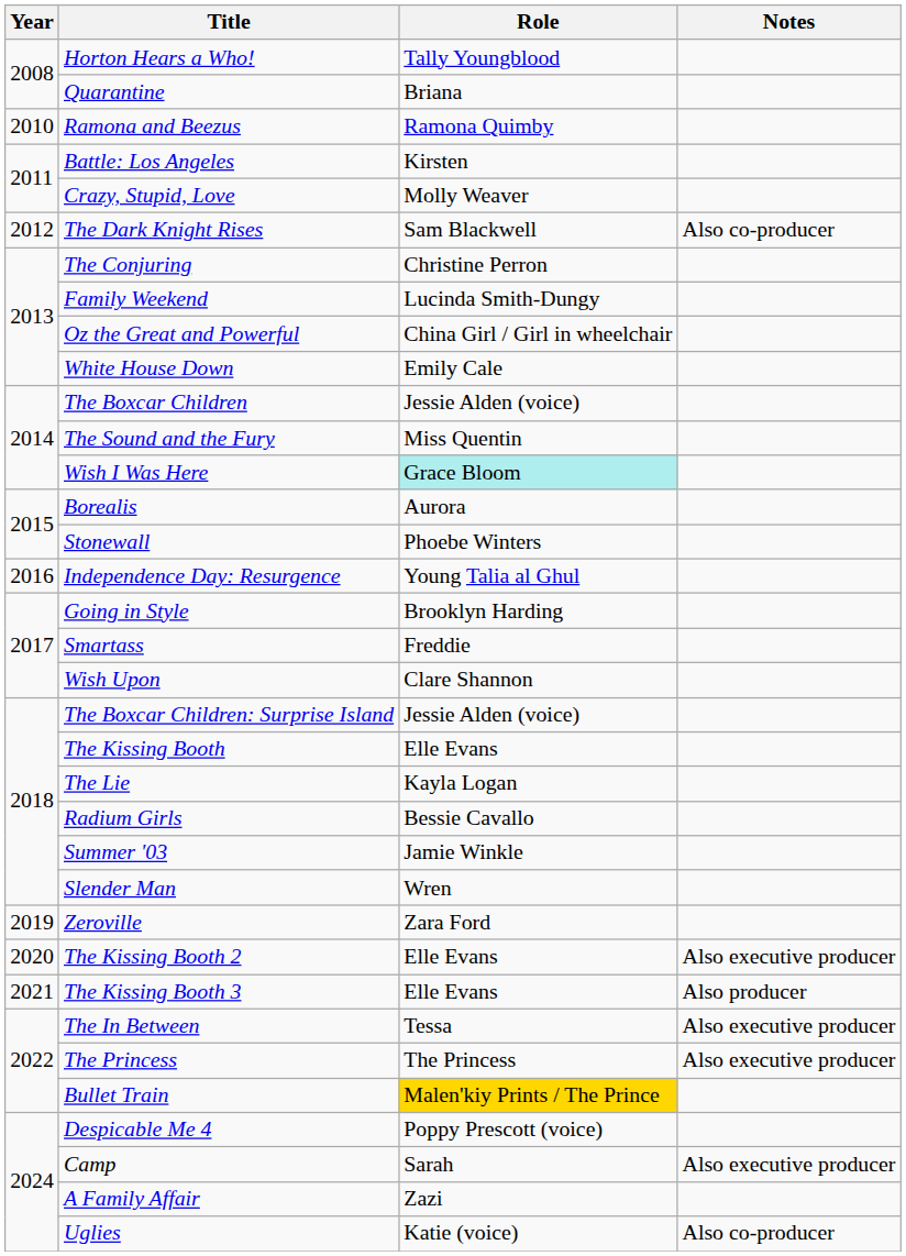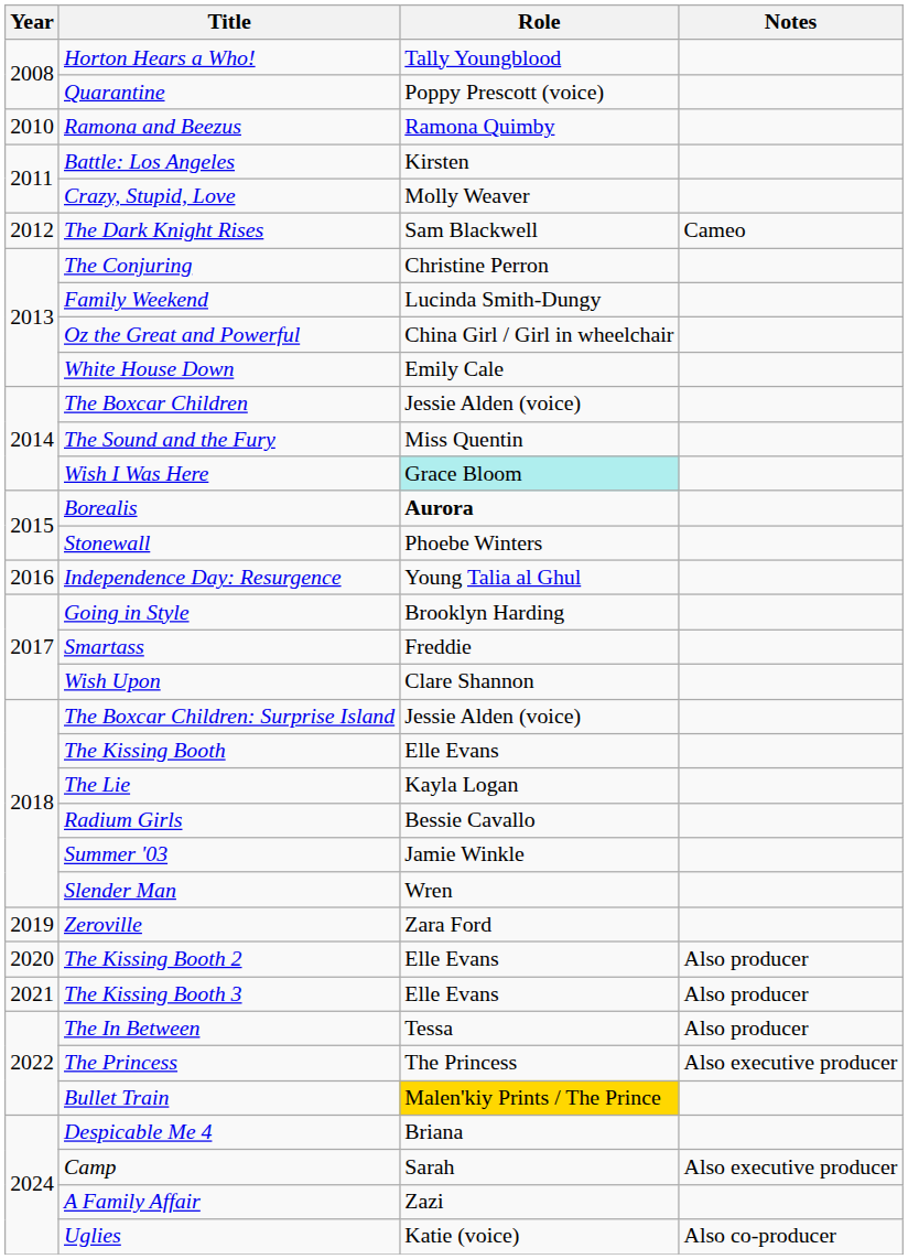 <table class="wikitable sortable">
 <tr>
 <th>Year</th>
 <th>Title</th>
 <th>Role</th>
 <th class="unsortable">Notes</th>
 </tr>
 <tr>
 <td rowspan="2">2008</td>
 <td><em><a href='#'>Horton Hears a Who!</a></em></td>
 <td><a href='#'>Tally Youngblood</a></td>
 <td></td>
 </tr>
 <tr>
 <td><em><a href='#'>Quarantine</a></em></td>
-<td>Briana</td>
+<td>Poppy Prescott (voice)</td>
 <td></td>
 </tr>
 <tr>
 <td>2010</td>
 <td><em><a href='#'>Ramona and Beezus</a></em></td>
 <td><a href='#'>Ramona Quimby</a></td>
 <td></td>
 </tr>
 <tr>
 <td rowspan="2">2011</td>
 <td><em><a href='#'>Battle: Los Angeles</a></em></td>
 <td>Kirsten</td>
 <td></td>
 </tr>
 <tr>
 <td><em><a href='#'>Crazy, Stupid, Love</a></em></td>
 <td>Molly Weaver</td>
 <td></td>
 </tr>
 <tr>
 <td>2012</td>
 <td data-sort-value="Dark Knight Rises, The"><em><a href='#'>The Dark Knight Rises</a></em></td>
 <td>Sam Blackwell</td>
-<td>Also co-producer</td>
+<td>Cameo</td>
 </tr>
 <tr>
 <td rowspan="4">2013</td>
 <td data-sort-value="Conjuring, The"><em><a href='#'>The Conjuring</a></em></td>
 <td>Christine Perron</td>
 <td></td>
 </tr>
 <tr>
 <td><em><a href='#'>Family Weekend</a></em></td>
 <td>Lucinda Smith-Dungy</td>
 <td></td>
 </tr>
 <tr>
 <td><em><a href='#'>Oz the Great and Powerful</a></em></td>
 <td>China Girl / Girl in wheelchair</td>
 <td></td>
 </tr>
 <tr>
 <td><em><a href='#'>White House Down</a></em></td>
 <td>Emily Cale</td>
 <td></td>
 </tr>
 <tr>
 <td rowspan="3">2014</td>
 <td data-sort-value="Boxcar Children, The"><em><a href='#'>The Boxcar Children</a></em></td>
 <td>Jessie Alden (voice)</td>
 <td></td>
 </tr>
 <tr>
 <td data-sort-value="Sound and the Fury, The"><em><a href='#'>The Sound and the Fury</a></em></td>
 <td>Miss Quentin</td>
 <td></td>
 </tr>
 <tr>
 <td><em><a href='#'>Wish I Was Here</a></em></td>
 <td style="background: paleturquoise;">Grace Bloom</td>
 <td></td>
 </tr>
 <tr>
 <td rowspan="2">2015</td>
 <td><em><a href='#'>Borealis</a></em></td>
-<td>Aurora</td>
+<td><strong>Aurora</strong></td>
 <td></td>
 </tr>
 <tr>
 <td><em><a href='#'>Stonewall</a></em></td>
 <td>Phoebe Winters</td>
 <td></td>
 </tr>
 <tr>
 <td>2016</td>
 <td><em><a href='#'>Independence Day: Resurgence</a></em></td>
 <td>Young <a href='#'>Talia al Ghul</a></td>
 <td></td>
 </tr>
 <tr>
 <td rowspan="3">2017</td>
 <td><em><a href='#'>Going in Style</a></em></td>
 <td>Brooklyn Harding</td>
 <td></td>
 </tr>
 <tr>
 <td><em><a href='#'>Smartass</a></em></td>
 <td>Freddie</td>
 <td></td>
 </tr>
 <tr>
 <td><em><a href='#'>Wish Upon</a></em></td>
 <td>Clare Shannon</td>
 <td></td>
 </tr>
 <tr>
 <td rowspan="6">2018</td>
 <td data-sort-value="Boxcar Children: Surprise Island, The"><em><a href='#'>The Boxcar Children: Surprise Island</a></em></td>
 <td>Jessie Alden (voice)</td>
 <td></td>
 </tr>
 <tr>
 <td data-sort-value="Kissing Booth 1, The"><em><a href='#'>The Kissing Booth</a></em></td>
 <td>Elle Evans</td>
 <td></td>
 </tr>
 <tr>
 <td data-sort-value="Lie, The"><em><a href='#'>The Lie</a></em></td>
 <td>Kayla Logan</td>
 <td></td>
 </tr>
 <tr>
 <td><em><a href='#'>Radium Girls</a></em></td>
 <td>Bessie Cavallo</td>
 <td></td>
 </tr>
 <tr>
 <td><em><a href='#'>Summer '03</a></em></td>
 <td>Jamie Winkle</td>
 <td></td>
 </tr>
 <tr>
 <td><em><a href='#'>Slender Man</a></em></td>
 <td>Wren</td>
 <td></td>
 </tr>
 <tr>
 <td>2019</td>
 <td><em><a href='#'>Zeroville</a></em></td>
 <td>Zara Ford</td>
 <td></td>
 </tr>
 <tr>
 <td>2020</td>
 <td data-sort-value="Kissing Booth 2, The"><em><a href='#'>The Kissing Booth 2</a></em></td>
 <td>Elle Evans</td>
-<td>Also executive producer</td>
+<td>Also producer</td>
 </tr>
 <tr>
 <td>2021</td>
 <td data-sort-value="Kissing Booth 3, The"><em><a href='#'>The Kissing Booth 3</a></em></td>
 <td>Elle Evans</td>
 <td>Also producer</td>
 </tr>
 <tr>
 <td rowspan="3">2022</td>
 <td data-sort-value="In Between, The"><em><a href='#'>The In Between</a></em></td>
 <td>Tessa</td>
-<td>Also executive producer</td>
+<td>Also producer</td>
 </tr>
 <tr>
 <td data-sort-value="Princess, The"><em><a href='#'>The Princess</a></em></td>
 <td>The Princess</td>
 <td>Also executive producer</td>
 </tr>
 <tr>
 <td><em><a href='#'>Bullet Train</a></em></td>
 <td style="background: gold;">Malen'kiy Prints / The Prince</td>
 <td></td>
 </tr>
 <tr>
 <td rowspan="4">2024</td>
 <td><em><a href='#'>Despicable Me 4</a></em></td>
-<td>Poppy Prescott (voice)</td>
+<td>Briana</td>
 <td></td>
 </tr>
 <tr>
 <td><em>Camp</em></td>
 <td>Sarah</td>
 <td>Also executive producer</td>
 </tr>
 <tr>
 <td data-sort-value="Family Affair, A"><em><a href='#'>A Family Affair</a></em></td>
 <td>Zazi</td>
 <td></td>
 </tr>
 <tr>
 <td><em><a href='#'>Uglies</a></em></td>
 <td>Katie (voice)</td>
 <td>Also co-producer</td>
 </tr>
 </table>
